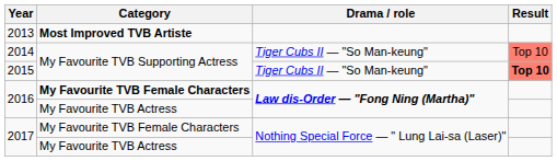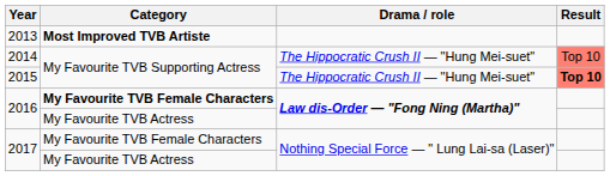 <table class="wikitable sortable">
 <tr>
 <th>Year</th>
 <th>Category</th>
 <th>Drama / role</th>
 <th>Result</th>
 </tr>
 <tr>
 <td>2013</td>
 <td><strong> Most Improved TVB Artiste </strong></td>
 <td></td>
 <td></td>
 </tr>
 <tr>
 <td>2014</td>
 <td rowspan=2>My Favourite TVB Supporting Actress</td>
-<td><em><a href='#'>Tiger Cubs II</a></em> — "So Man-keung"</td>
+<td><em><a href='#'>The Hippocratic Crush II</a></em> — "Hung Mei-suet"</td>
 <td style="background-color:#ff8072; text-align:center;">Top 10</td>
 </tr>
 <tr>
 <td>2015</td>
-<td><em><a href='#'>Tiger Cubs II</a></em> — "So Man-keung"</td>
+<td><em><a href='#'>The Hippocratic Crush II</a></em> — "Hung Mei-suet"</td>
 <td style="background-color:#ff8072; text-align:center;"><strong>Top 10</strong></td>
 </tr>
 <tr>
 <td rowspan=2>2016</td>
 <td><strong> My Favourite TVB Female Characters </strong></td>
 <td rowspan=2><strong><em><a href='#'>Law dis-Order</a><em> — "Fong Ning (Martha)"<strong></td>
 <td></td>
 </tr>
 <tr>
 <td>My Favourite TVB Actress</td>
 <td></td>
 </tr>
 <tr>
 <td rowspan=2>2017</td>
 <td></strong> My Favourite TVB Female Characters <strong></td>
 <td rowspan=2></em></strong><a href='#'>Nothing Special Force</a></em> — " Lung Lai-sa (Laser)"</strong></td>
 <td></td>
 </tr>
 <tr>
 <td>My Favourite TVB Actress</td>
 <td></td>
 </tr>
 </table>
